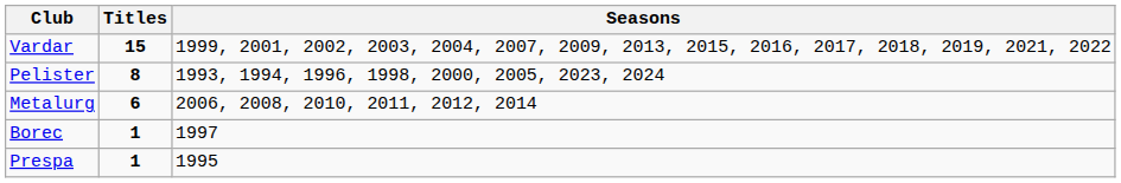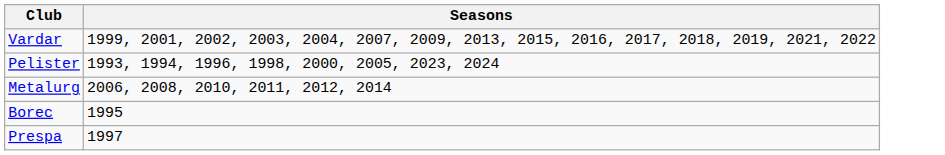 <table class="wikitable sortable" style="font-size:95%">
 <tr>
 <th>Club</th>
-<th>Titles</th>
 <th>Seasons</th>
 </tr>
 <tr>
 <td> <a href='#'>Vardar</a></td>
-<td align=center><strong>15</strong></td>
 <td>1999, 2001, 2002, 2003, 2004, 2007, 2009, 2013, 2015, 2016, 2017, 2018, 2019, 2021, 2022</td>
 </tr>
 <tr>
 <td> <a href='#'>Pelister</a></td>
-<td align=center><strong>8</strong></td>
 <td>1993, 1994, 1996, 1998, 2000, 2005, 2023, 2024</td>
 </tr>
 <tr>
 <td> <a href='#'>Metalurg</a></td>
-<td align=center><strong>6</strong></td>
 <td>2006, 2008, 2010, 2011, 2012, 2014</td>
 </tr>
 <tr>
 <td> <a href='#'>Borec</a></td>
-<td align=center><strong>1</strong></td>
-<td>1997</td>
+<td>1995</td>
 </tr>
 <tr>
 <td> <a href='#'>Prespa</a></td>
-<td align=center><strong>1</strong></td>
-<td>1995</td>
+<td>1997</td>
 </tr>
 </table>
